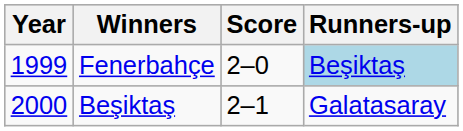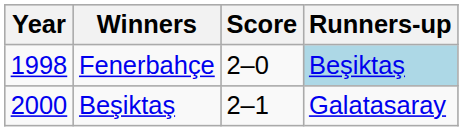 <table class="wikitable">
 <tr>
 <th>Year</th>
 <th>Winners</th>
 <th>Score</th>
 <th>Runners-up</th>
 </tr>
 <tr>
-<td><a href='#'>1999</a></td>
+<td><a href='#'>1998</a></td>
 <td><a href='#'>Fenerbahçe</a></td>
 <td>2–0</td>
 <td style="background: lightblue;"><a href='#'>Beşiktaş</a></td>
 </tr>
 <tr>
 <td><a href='#'>2000</a></td>
 <td><a href='#'>Beşiktaş</a></td>
 <td>2–1</td>
 <td><a href='#'>Galatasaray</a></td>
 </tr>
 </table>
